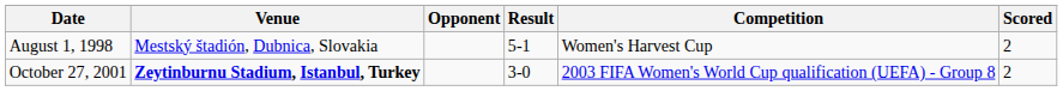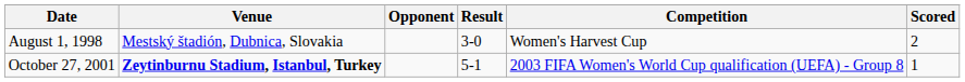 <table class=wikitable>
 <tr>
 </tr>
 <tr>
 <th>Date</th>
 <th>Venue</th>
 <th>Opponent</th>
 <th>Result</th>
 <th>Competition</th>
 <th>Scored</th>
 </tr>
 <tr>
 <td>August 1, 1998</td>
 <td><a href='#'>Mestský štadión</a>, <a href='#'>Dubnica</a>, Slovakia</td>
 <td></td>
-<td>5-1</td>
+<td>3-0</td>
 <td>Women's Harvest Cup</td>
 <td>2</td>
 </tr>
 <tr>
 <td>October 27, 2001</td>
 <td><strong><a href='#'>Zeytinburnu Stadium</a>, <a href='#'>Istanbul</a>, Turkey</strong></td>
 <td></td>
-<td>3-0</td>
+<td>5-1</td>
 <td><a href='#'>2003 FIFA Women's World Cup qualification (UEFA) - Group 8</a></td>
-<td>2</td>
+<td>1</td>
 </tr>
 </table>
